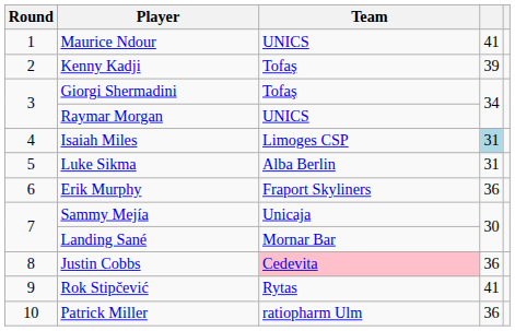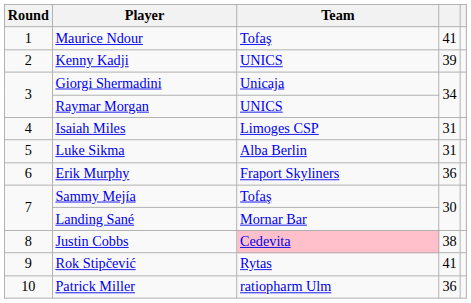 <table class="wikitable sortable" style="text-align: center;">
 <tr>
 <th>Round</th>
 <th style="width:200px;">Player</th>
 <th style="width:220px;">Team</th>
 <th><a href='#'></a></th>
 <th></th>
 </tr>
 <tr>
 <td>1</td>
 <td align=left> <a href='#'>Maurice Ndour</a></td>
-<td align=left> <a href='#'>UNICS</a></td>
+<td align=left> <a href='#'>Tofaş</a></td>
 <td>41</td>
 <td></td>
 </tr>
 <tr>
 <td>2</td>
 <td align=left> <a href='#'>Kenny Kadji</a></td>
-<td align=left> <a href='#'>Tofaş</a></td>
+<td align=left> <a href='#'>UNICS</a></td>
 <td>39</td>
 <td></td>
 </tr>
 <tr>
 <td rowspan=2>3</td>
 <td align=left> <a href='#'>Giorgi Shermadini</a></td>
-<td align=left> <a href='#'>Tofaş</a></td>
+<td align=left> <a href='#'>Unicaja</a></td>
 <td rowspan=2>34</td>
 <td rowspan=2></td>
 </tr>
 <tr>
 <td align=left> <a href='#'>Raymar Morgan</a></td>
 <td align=left> <a href='#'>UNICS</a></td>
 </tr>
 <tr>
 <td>4</td>
 <td align=left> <a href='#'>Isaiah Miles</a></td>
 <td align=left> <a href='#'>Limoges CSP</a></td>
-<td style="background: lightblue;">31</td>
+<td>31</td>
 <td></td>
 </tr>
 <tr>
 <td>5</td>
 <td align=left> <a href='#'>Luke Sikma</a></td>
 <td align=left> <a href='#'>Alba Berlin</a></td>
 <td>31</td>
 <td></td>
 </tr>
 <tr>
 <td>6</td>
 <td align=left> <a href='#'>Erik Murphy</a></td>
 <td align=left> <a href='#'>Fraport Skyliners</a></td>
 <td>36</td>
 <td></td>
 </tr>
 <tr>
 <td rowspan=2>7</td>
 <td align=left> <a href='#'>Sammy Mejía</a></td>
-<td align=left> <a href='#'>Unicaja</a></td>
+<td align=left> <a href='#'>Tofaş</a></td>
 <td rowspan=2>30</td>
 <td rowspan=2></td>
 </tr>
 <tr>
 <td align=left> <a href='#'>Landing Sané</a></td>
 <td align=left> <a href='#'>Mornar Bar</a></td>
 </tr>
 <tr>
 <td>8</td>
 <td align=left> <a href='#'>Justin Cobbs</a></td>
 <td align=left style="background: pink;"> <a href='#'>Cedevita</a></td>
-<td>36</td>
+<td>38</td>
 <td></td>
 </tr>
 <tr>
 <td>9</td>
 <td align=left> <a href='#'>Rok Stipčević</a></td>
 <td align=left> <a href='#'>Rytas</a></td>
 <td>41</td>
 <td></td>
 </tr>
 <tr>
 <td>10</td>
 <td align=left> <a href='#'>Patrick Miller</a></td>
 <td align=left> <a href='#'>ratiopharm Ulm</a></td>
 <td>36</td>
 <td></td>
 </tr>
 </table>
